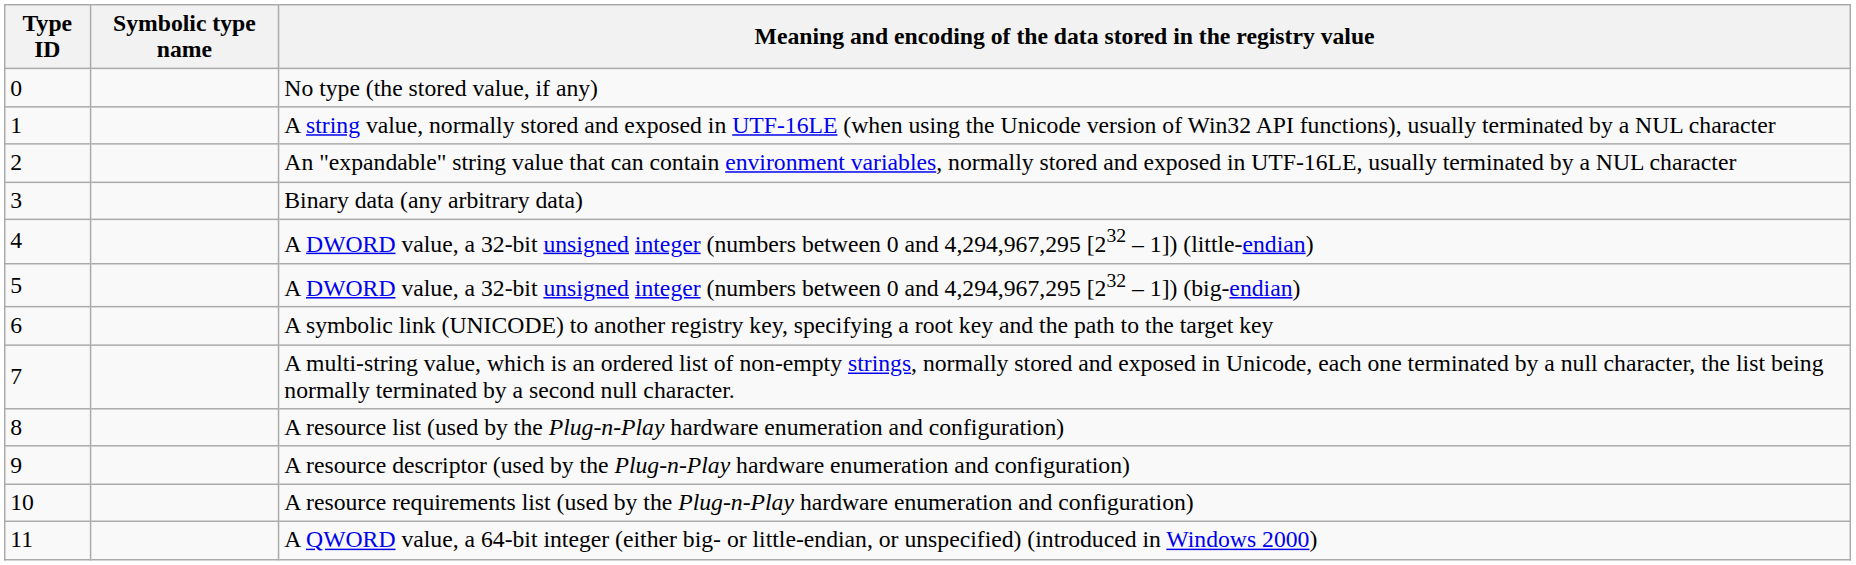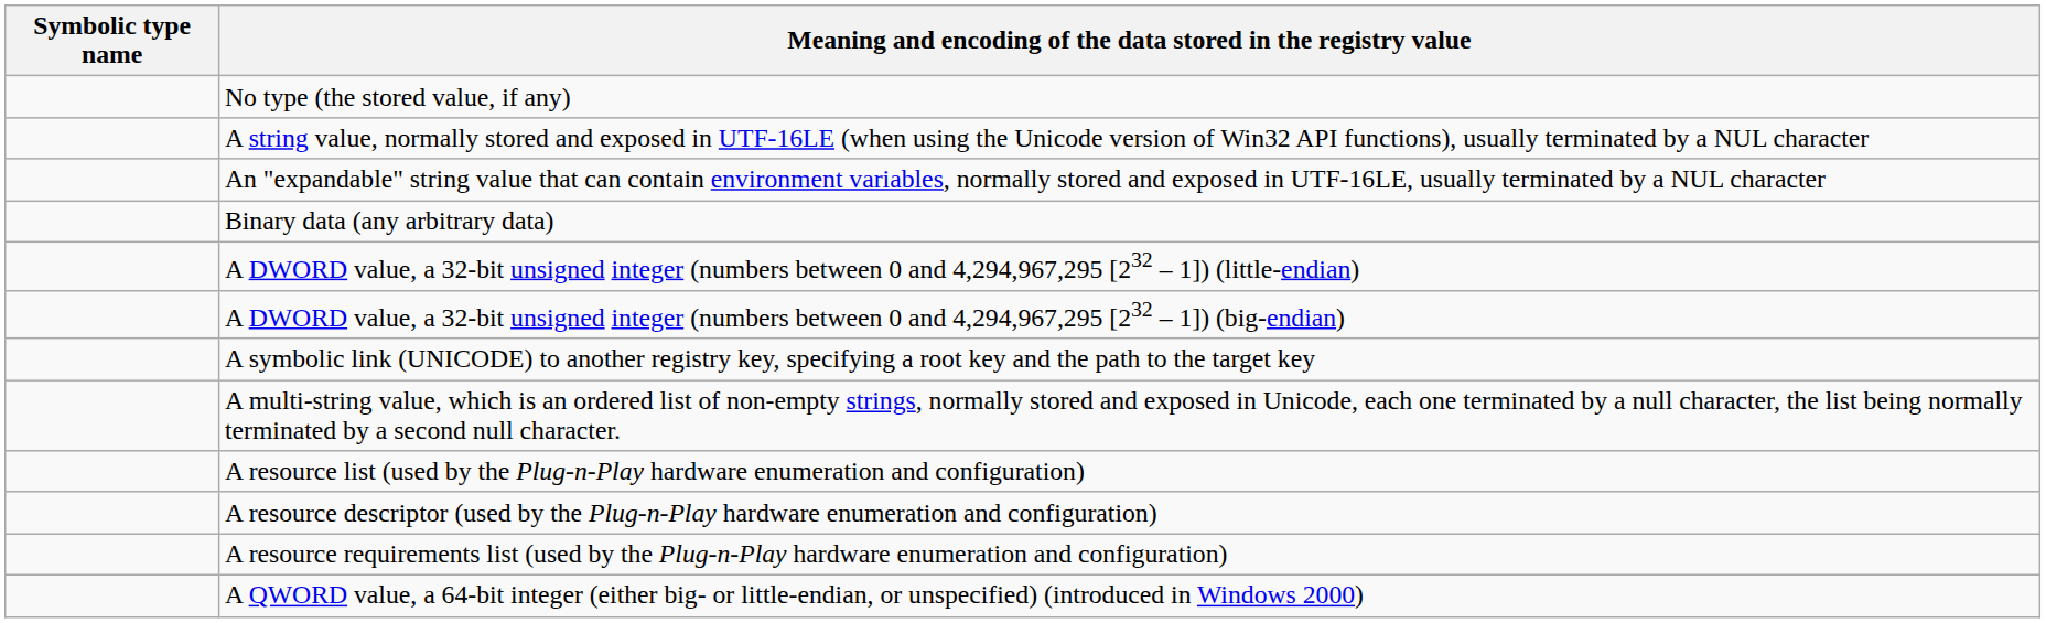 <table class="wikitable">
 <tr>
-<th>Type ID</th>
 <th>Symbolic type name</th>
 <th>Meaning and encoding of the data stored in the registry value</th>
 </tr>
 <tr>
-<td>0</td>
 <td></td>
 <td>No type (the stored value, if any)</td>
 </tr>
 <tr>
-<td>1</td>
 <td></td>
 <td>A <a href='#'>string</a> value, normally stored and exposed in <a href='#'>UTF-16LE</a> (when using the Unicode version of Win32 API functions), usually terminated by a NUL character</td>
 </tr>
 <tr>
-<td>2</td>
 <td></td>
 <td>An "expandable" string value that can contain <a href='#'>environment variables</a>, normally stored and exposed in UTF-16LE, usually terminated by a NUL character</td>
 </tr>
 <tr>
-<td>3</td>
 <td></td>
 <td>Binary data (any arbitrary data)</td>
 </tr>
 <tr>
-<td>4</td>
 <td></td>
 <td>A <a href='#'>DWORD</a> value, a 32-bit <a href='#'>unsigned</a> <a href='#'>integer</a> (numbers between 0 and 4,294,967,295 [2<sup>32</sup> – 1]) (little-<a href='#'>endian</a>)</td>
 </tr>
 <tr>
-<td>5</td>
 <td></td>
 <td>A <a href='#'>DWORD</a> value, a 32-bit <a href='#'>unsigned</a> <a href='#'>integer</a> (numbers between 0 and 4,294,967,295 [2<sup>32</sup> – 1]) (big-<a href='#'>endian</a>)</td>
 </tr>
 <tr>
-<td>6</td>
 <td></td>
 <td>A symbolic link (UNICODE) to another registry key, specifying a root key and the path to the target key</td>
 </tr>
 <tr>
-<td>7</td>
 <td></td>
 <td>A multi-string value, which is an ordered list of non-empty <a href='#'>strings</a>, normally stored and exposed in Unicode, each one terminated by a null character, the list being normally terminated by a second null character.</td>
 </tr>
 <tr>
-<td>8</td>
 <td></td>
 <td>A resource list (used by the <em>Plug-n-Play</em> hardware enumeration and configuration)</td>
 </tr>
 <tr>
-<td>9</td>
 <td></td>
 <td>A resource descriptor (used by the <em>Plug-n-Play</em> hardware enumeration and configuration)</td>
 </tr>
 <tr>
-<td>10</td>
 <td></td>
 <td>A resource requirements list (used by the <em>Plug-n-Play</em> hardware enumeration and configuration)</td>
 </tr>
 <tr>
-<td>11</td>
 <td></td>
 <td>A <a href='#'>QWORD</a> value, a 64-bit integer (either big- or little-endian, or unspecified) (introduced in <a href='#'>Windows 2000</a>)</td>
 </tr>
 </table>
